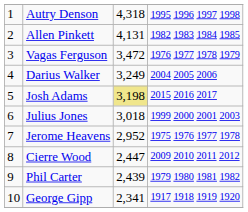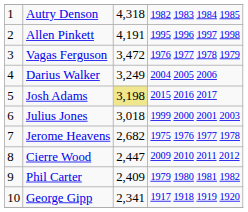 <table class="wikitable">
 <tr>
 </tr>
 <tr>
 <td>1</td>
 <td><a href='#'>Autry Denson</a></td>
 <td>4,318</td>
-<td style="font-size:80%;"><a href='#'>1995</a> <a href='#'>1996</a> <a href='#'>1997</a> <a href='#'>1998</a></td>
+<td style="font-size:80%;"><a href='#'>1982</a> <a href='#'>1983</a> <a href='#'>1984</a> <a href='#'>1985</a></td>
 </tr>
 <tr>
 <td>2</td>
 <td><a href='#'>Allen Pinkett</a></td>
-<td>4,131</td>
-<td style="font-size:80%;"><a href='#'>1982</a> <a href='#'>1983</a> <a href='#'>1984</a> <a href='#'>1985</a></td>
+<td>4,191</td>
+<td style="font-size:80%;"><a href='#'>1995</a> <a href='#'>1996</a> <a href='#'>1997</a> <a href='#'>1998</a></td>
 </tr>
 <tr>
 <td>3</td>
 <td><a href='#'>Vagas Ferguson</a></td>
 <td>3,472</td>
 <td style="font-size:80%;"><a href='#'>1976</a> <a href='#'>1977</a> <a href='#'>1978</a> <a href='#'>1979</a></td>
 </tr>
 <tr>
 <td>4</td>
 <td><a href='#'>Darius Walker</a></td>
 <td>3,249</td>
 <td style="font-size:80%;"><a href='#'>2004</a> <a href='#'>2005</a> <a href='#'>2006</a></td>
 </tr>
 <tr>
 <td>5</td>
 <td><a href='#'>Josh Adams</a></td>
 <td style="background: khaki;">3,198</td>
 <td style="font-size:80%;"><a href='#'>2015</a> <a href='#'>2016</a> <a href='#'>2017</a></td>
 </tr>
 <tr>
 <td>6</td>
 <td><a href='#'>Julius Jones</a></td>
 <td>3,018</td>
 <td style="font-size:80%;"><a href='#'>1999</a> <a href='#'>2000</a> <a href='#'>2001</a> <a href='#'>2003</a></td>
 </tr>
 <tr>
 <td>7</td>
 <td><a href='#'>Jerome Heavens</a></td>
-<td>2,952</td>
+<td>2,682</td>
 <td style="font-size:80%;"><a href='#'>1975</a> <a href='#'>1976</a> <a href='#'>1977</a> <a href='#'>1978</a></td>
 </tr>
 <tr>
 <td>8</td>
 <td><a href='#'>Cierre Wood</a></td>
 <td>2,447</td>
 <td style="font-size:80%;"><a href='#'>2009</a> <a href='#'>2010</a> <a href='#'>2011</a> <a href='#'>2012</a></td>
 </tr>
 <tr>
 <td>9</td>
 <td><a href='#'>Phil Carter</a></td>
-<td>2,439</td>
+<td>2,409</td>
 <td style="font-size:80%;"><a href='#'>1979</a> <a href='#'>1980</a> <a href='#'>1981</a> <a href='#'>1982</a></td>
 </tr>
 <tr>
 <td>10</td>
 <td><a href='#'>George Gipp</a></td>
 <td>2,341</td>
 <td style="font-size:80%;"><a href='#'>1917</a> <a href='#'>1918</a> <a href='#'>1919</a> <a href='#'>1920</a></td>
 </tr>
 <tr>
 </tr>
 </table>
